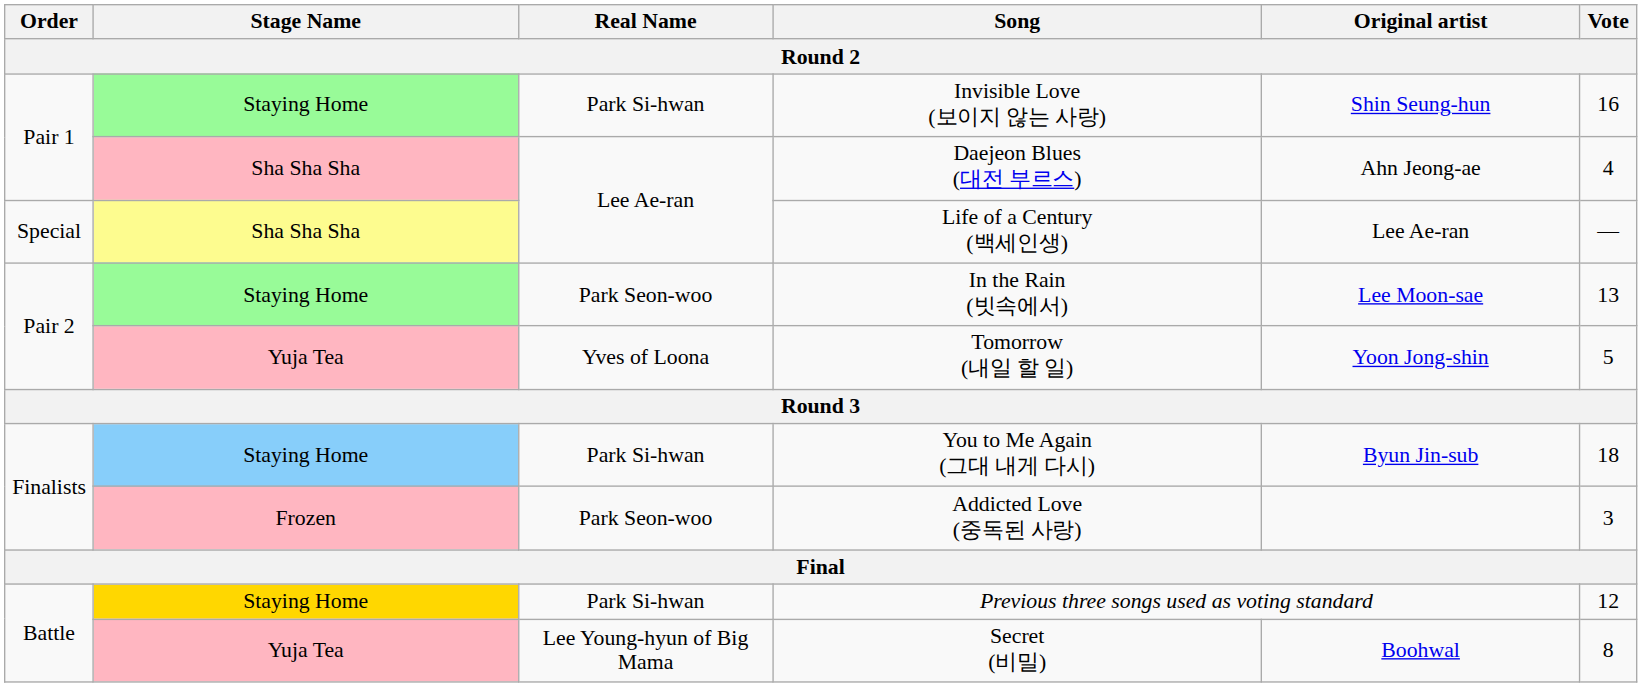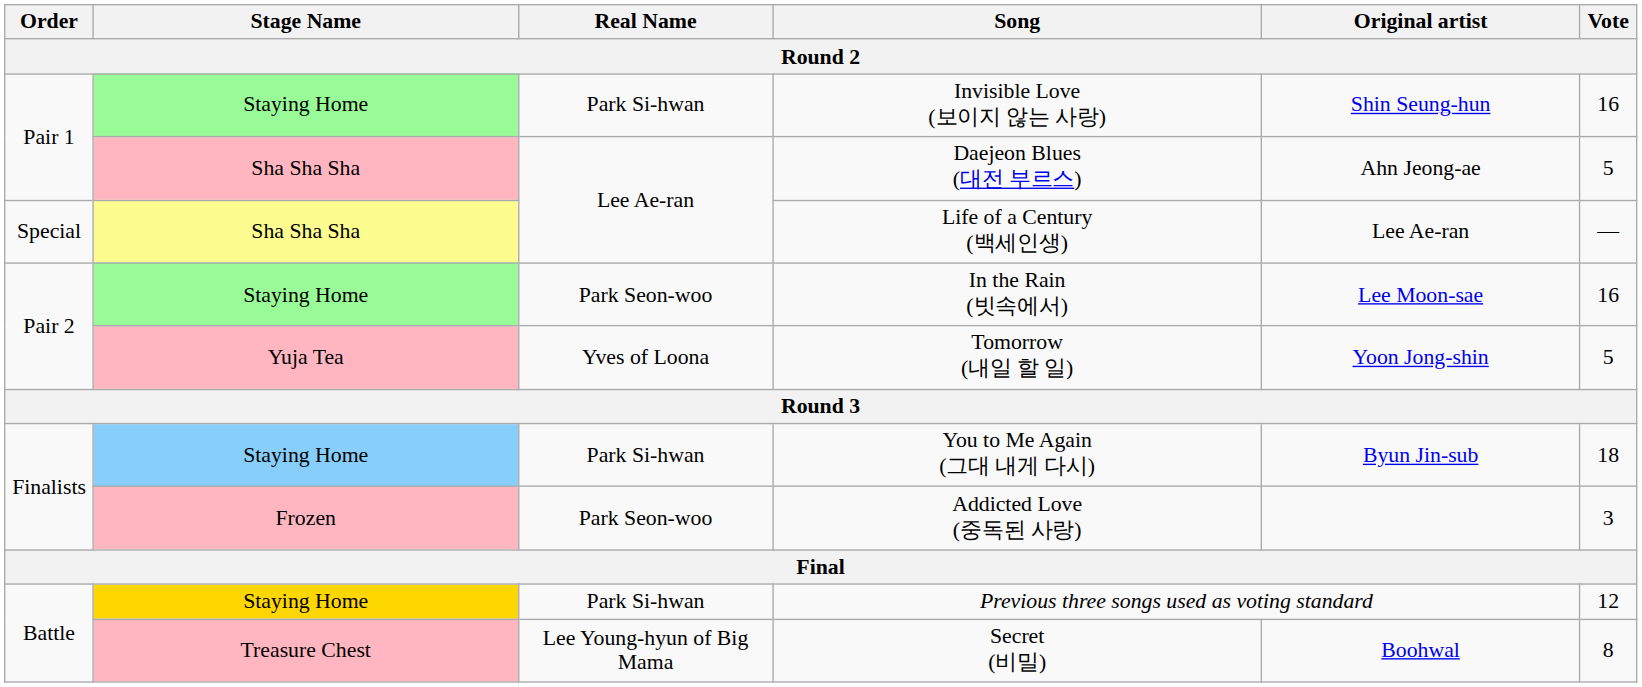 <table class="wikitable" style="text-align:center; width:95%;">
 <tr>
 <th style="width:1%;">Order</th>
 <th style="width:20%;">Stage Name</th>
 <th style="width:12%;">Real Name</th>
 <th style="width:23%;">Song</th>
 <th style="width:15%;">Original artist</th>
 <th style="width:1%;">Vote</th>
 </tr>
 <tr>
 <th colspan=6>Round 2</th>
 </tr>
 <tr>
 <td rowspan=2>Pair 1</td>
 <td bgcolor="palegreen">Staying Home</td>
 <td>Park Si-hwan</td>
 <td>Invisible Love<br>(보이지 않는 사랑)</td>
 <td><a href='#'>Shin Seung-hun</a></td>
 <td>16</td>
 </tr>
 <tr>
 <td bgcolor="lightpink">Sha Sha Sha</td>
 <td rowspan=2>Lee Ae-ran</td>
 <td>Daejeon Blues<br>(<a href='#'>대전 부르스</a>)</td>
 <td>Ahn Jeong-ae</td>
-<td>4</td>
+<td>5</td>
 </tr>
 <tr>
 <td>Special</td>
 <td bgcolor="#FDFC8F">Sha Sha Sha</td>
 <td>Life of a Century<br>(백세인생)</td>
 <td>Lee Ae-ran</td>
 <td>—</td>
 </tr>
 <tr>
 <td rowspan=2>Pair 2</td>
 <td bgcolor="palegreen">Staying Home</td>
 <td>Park Seon-woo</td>
 <td>In the Rain<br>(빗속에서)</td>
 <td><a href='#'>Lee Moon-sae</a></td>
-<td>13</td>
+<td>16</td>
 </tr>
 <tr>
 <td bgcolor="lightpink">Yuja Tea</td>
 <td>Yves of Loona</td>
 <td>Tomorrow<br>(내일 할 일)</td>
 <td><a href='#'>Yoon Jong-shin</a></td>
 <td>5</td>
 </tr>
 <tr>
 <th colspan=6>Round 3</th>
 </tr>
 <tr>
 <td rowspan=2>Finalists</td>
 <td bgcolor="lightskyblue">Staying Home</td>
 <td>Park Si-hwan</td>
 <td>You to Me Again<br>(그대 내게 다시)</td>
 <td><a href='#'>Byun Jin-sub</a></td>
 <td>18</td>
 </tr>
 <tr>
 <td bgcolor="lightpink">Frozen</td>
 <td>Park Seon-woo</td>
 <td>Addicted Love<br>(중독된 사랑)</td>
 <td></td>
 <td>3</td>
 </tr>
 <tr>
 <th colspan=6>Final</th>
 </tr>
 <tr>
 <td rowspan=2>Battle</td>
 <td bgcolor="gold">Staying Home</td>
 <td>Park Si-hwan</td>
 <td colspan=2><em>Previous three songs used as voting standard</em></td>
 <td>12</td>
 </tr>
 <tr>
-<td bgcolor="lightpink">Yuja Tea</td>
+<td bgcolor="lightpink">Treasure Chest</td>
 <td>Lee Young-hyun of Big Mama</td>
 <td>Secret<br>(비밀)</td>
 <td><a href='#'>Boohwal</a></td>
 <td>8</td>
 </tr>
 </table>
